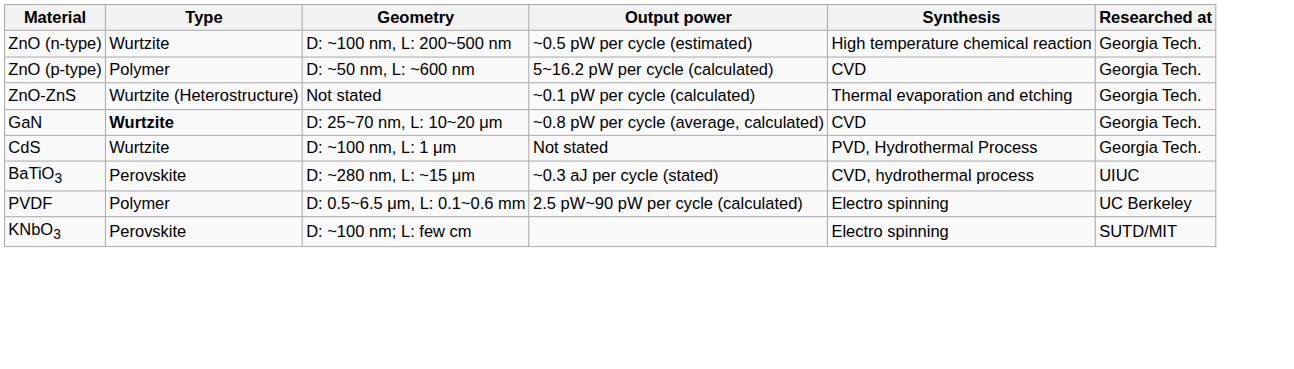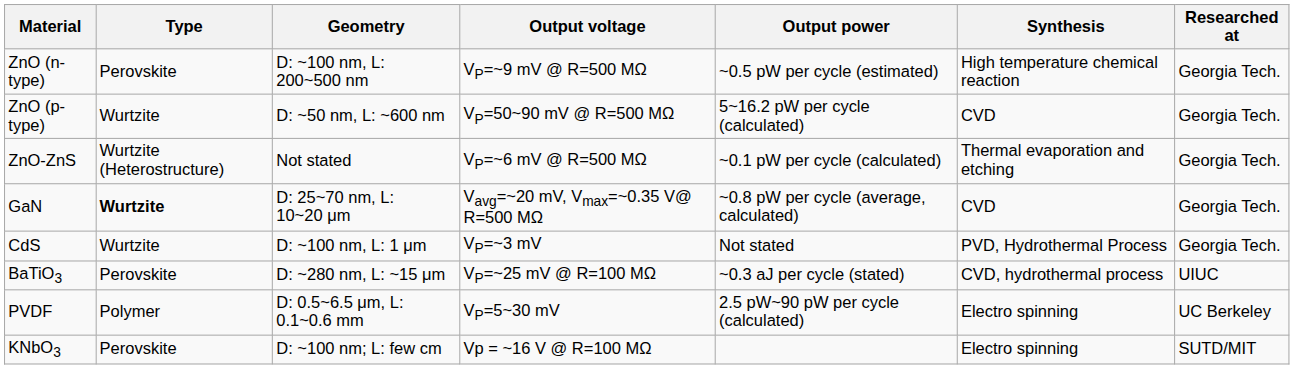 <table class="wikitable">
 <tr>
 <th>Material</th>
 <th>Type</th>
 <th>Geometry</th>
+<th>Output voltage</th>
 <th>Output power</th>
 <th>Synthesis</th>
 <th>Researched at</th>
 </tr>
 <tr>
 <td>ZnO (n-type)</td>
-<td>Wurtzite</td>
+<td>Perovskite</td>
 <td>D: ~100 nm, L: 200~500 nm</td>
+<td>V<sub>P</sub>=~9 mV @ R=500 MΩ</td>
 <td>~0.5 pW per cycle (estimated)</td>
 <td>High temperature chemical reaction</td>
 <td>Georgia Tech.</td>
 </tr>
 <tr>
 <td>ZnO (p-type)</td>
-<td>Polymer</td>
+<td>Wurtzite</td>
 <td>D: ~50 nm, L: ~600 nm</td>
+<td>V<sub>P</sub>=50~90 mV @ R=500 MΩ</td>
 <td>5~16.2 pW per cycle (calculated)</td>
 <td>CVD</td>
 <td>Georgia Tech.</td>
 </tr>
 <tr>
 <td>ZnO-ZnS</td>
 <td>Wurtzite (Heterostructure)</td>
 <td>Not stated</td>
+<td>V<sub>P</sub>=~6 mV @ R=500 MΩ</td>
 <td>~0.1 pW per cycle (calculated)</td>
 <td>Thermal evaporation and etching</td>
 <td>Georgia Tech.</td>
 </tr>
 <tr>
 <td>GaN</td>
 <td><strong>Wurtzite</strong></td>
 <td>D: 25~70 nm, L: 10~20 μm</td>
+<td>V<sub>avg</sub>=~20 mV, V<sub>max</sub>=~0.35 V@ R=500 MΩ</td>
 <td>~0.8 pW per cycle (average, calculated)</td>
 <td>CVD</td>
 <td>Georgia Tech.</td>
 </tr>
 <tr>
 <td>CdS</td>
 <td>Wurtzite</td>
 <td>D: ~100 nm, L: 1 μm</td>
+<td>V<sub>P</sub>=~3 mV</td>
 <td>Not stated</td>
 <td>PVD, Hydrothermal Process</td>
 <td>Georgia Tech.</td>
 </tr>
 <tr>
 <td>BaTiO<sub>3</sub></td>
 <td>Perovskite</td>
 <td>D: ~280 nm, L: ~15 μm</td>
+<td>V<sub>P</sub>=~25 mV @ R=100 MΩ</td>
 <td>~0.3 aJ per cycle (stated)</td>
 <td>CVD, hydrothermal process</td>
 <td>UIUC</td>
 </tr>
 <tr>
 <td>PVDF</td>
 <td>Polymer</td>
 <td>D: 0.5~6.5 μm, L: 0.1~0.6 mm</td>
+<td>V<sub>P</sub>=5~30 mV</td>
 <td>2.5 pW~90 pW per cycle (calculated)</td>
 <td>Electro spinning</td>
 <td>UC Berkeley</td>
 </tr>
 <tr>
 <td>KNbO<sub>3</sub></td>
 <td>Perovskite</td>
 <td>D: ~100 nm; L: few cm</td>
+<td>Vp = ~16 V @ R=100 MΩ</td>
 <td></td>
 <td>Electro spinning</td>
 <td>SUTD/MIT</td>
 </tr>
 </table>
